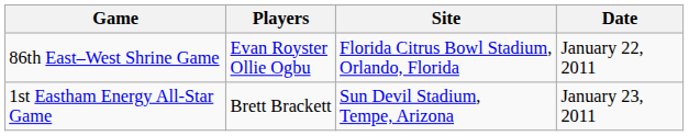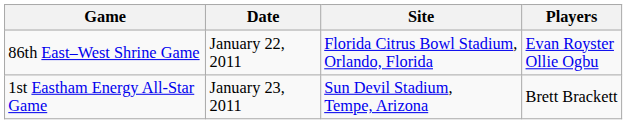 <table class="wikitable">
 <tr>
 <th style="width:190px">Game</th>
+<th style="width:105px">Date</th>
+<th style="width:190px">Site</th>
 <th>Players</th>
-<th style="width:190px">Site</th>
-<th style="width:105px">Date</th>
 </tr>
 <tr>
 <td>86th <a href='#'>East–West Shrine Game</a></td>
+<td>January 22, 2011</td>
+<td><a href='#'>Florida Citrus Bowl Stadium</a>,<br><a href='#'>Orlando, Florida</a></td>
 <td><a href='#'>Evan Royster</a><br><a href='#'>Ollie Ogbu</a></td>
-<td><a href='#'>Florida Citrus Bowl Stadium</a>,<br><a href='#'>Orlando, Florida</a></td>
-<td>January 22, 2011</td>
 </tr>
 <tr>
 <td>1st <a href='#'>Eastham Energy All-Star Game</a></td>
+<td>January 23, 2011</td>
+<td><a href='#'>Sun Devil Stadium</a>,<br><a href='#'>Tempe, Arizona</a></td>
 <td>Brett Brackett</td>
-<td><a href='#'>Sun Devil Stadium</a>,<br><a href='#'>Tempe, Arizona</a></td>
-<td>January 23, 2011</td>
 </tr>
 </table>
